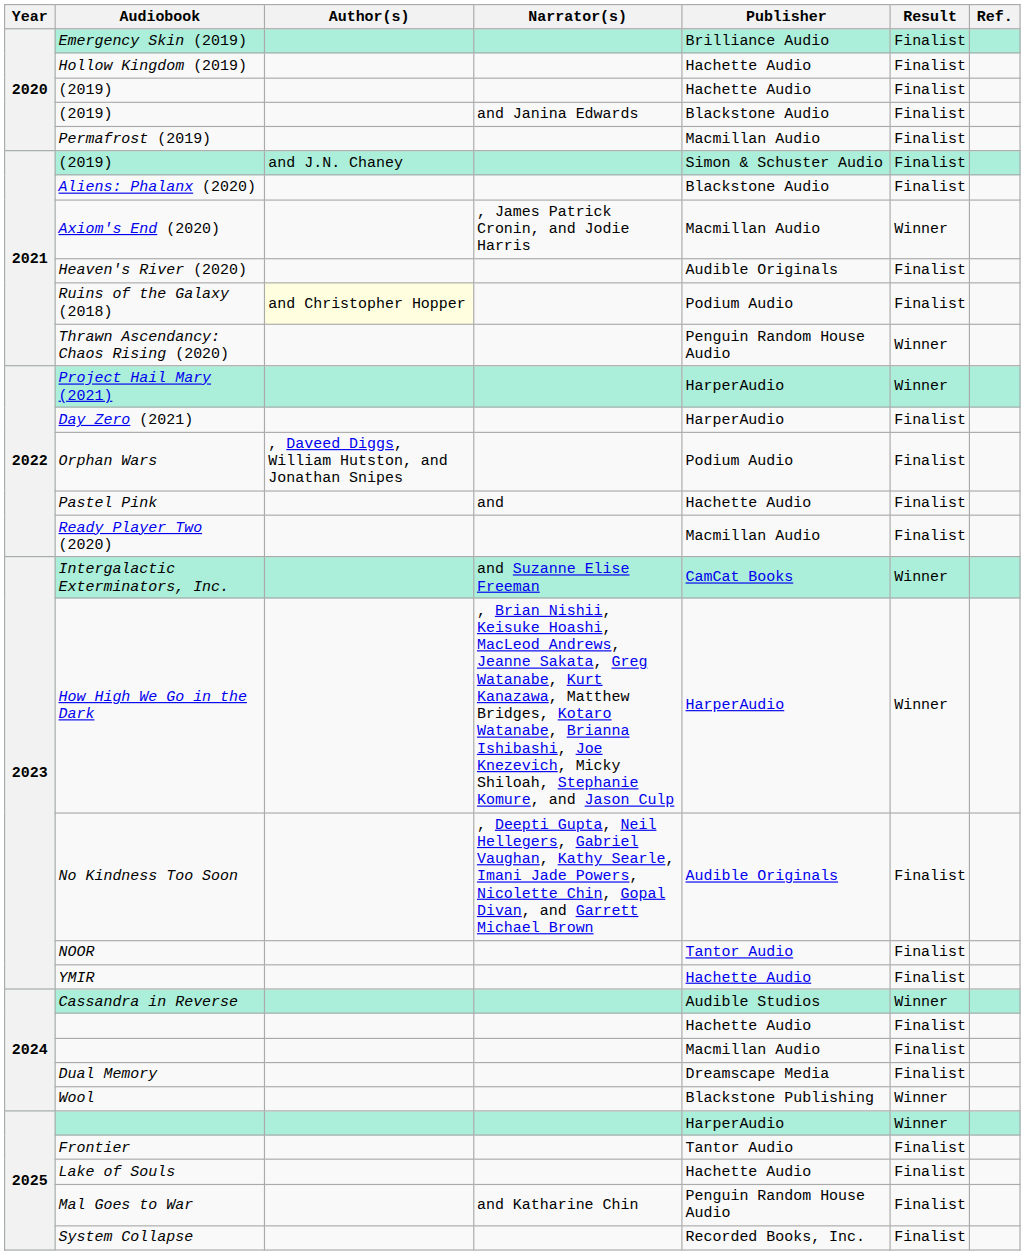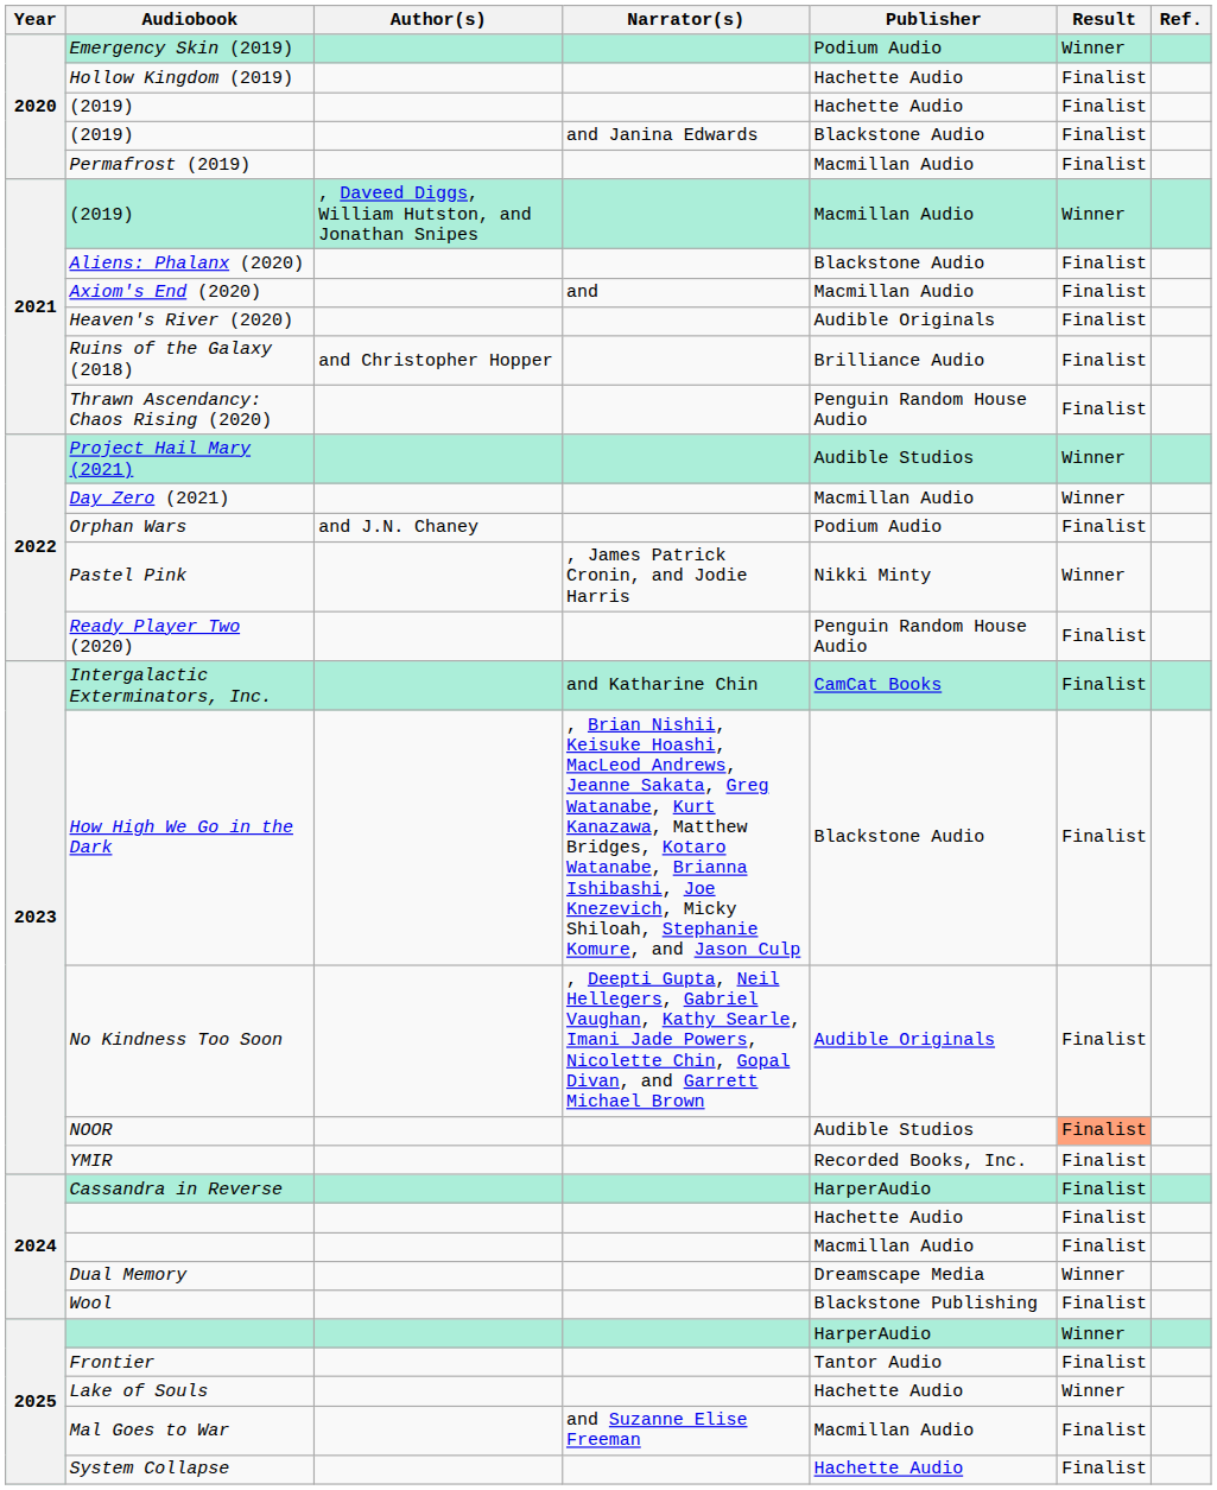 <table class="wikitable sortable mw-collapsible" style="width:100%">
 <tr>
 <th scope="col" width="5%">Year</th>
 <th scope="col" width="21%">Audiobook</th>
 <th scope="col" width="21%">Author(s)</th>
 <th scope="col" width="21%">Narrator(s)</th>
 <th scope="col" width="21%">Publisher</th>
 <th scope="col" width="6%">Result</th>
 <th scope="col" width="5%">Ref.</th>
 </tr>
 <tr style="background:#ABEED9">
 <th rowspan="5">2020<br></th>
 <td><em>Emergency Skin</em> (2019)</td>
 <td></td>
 <td></td>
-<td>Brilliance Audio</td>
-<td>Finalist</td>
+<td>Podium Audio</td>
+<td>Winner</td>
 <td></td>
 </tr>
 <tr>
 <td><em>Hollow Kingdom</em> (2019)</td>
 <td></td>
 <td></td>
 <td>Hachette Audio</td>
 <td>Finalist</td>
 <td></td>
 </tr>
 <tr>
 <td><em></em> (2019)</td>
 <td></td>
 <td></td>
 <td>Hachette Audio</td>
 <td>Finalist</td>
 <td></td>
 </tr>
 <tr>
 <td><em></em> (2019)</td>
 <td></td>
 <td> and Janina Edwards</td>
 <td>Blackstone Audio</td>
 <td>Finalist</td>
 <td></td>
 </tr>
 <tr>
 <td><em>Permafrost</em> (2019)</td>
 <td></td>
 <td></td>
 <td>Macmillan Audio</td>
 <td>Finalist</td>
 <td></td>
 </tr>
 <tr style="background:#ABEED9">
 <th rowspan="6">2021<br></th>
 <td><em></em> (2019)</td>
-<td> and J.N. Chaney</td>
+<td>, <a href='#'>Daveed Diggs</a>, William Hutston, and Jonathan Snipes</td>
 <td></td>
-<td>Simon & Schuster Audio</td>
-<td>Finalist</td>
+<td>Macmillan Audio</td>
+<td>Winner</td>
 <td></td>
 </tr>
 <tr>
 <td><em><a href='#'>Aliens: Phalanx</a></em> (2020)</td>
 <td></td>
 <td></td>
 <td>Blackstone Audio</td>
 <td>Finalist</td>
 <td></td>
 </tr>
 <tr>
 <td><em><a href='#'>Axiom's End</a></em> (2020)</td>
 <td></td>
-<td>, James Patrick Cronin, and Jodie Harris</td>
+<td> and </td>
 <td>Macmillan Audio</td>
-<td>Winner</td>
+<td>Finalist</td>
 <td></td>
 </tr>
 <tr>
 <td><em>Heaven's River</em> (2020)</td>
 <td></td>
 <td></td>
 <td>Audible Originals</td>
 <td>Finalist</td>
 <td></td>
 </tr>
 <tr>
 <td><em>Ruins of the Galaxy</em> (2018)</td>
-<td style="background: lightyellow;"> and Christopher Hopper</td>
+<td> and Christopher Hopper</td>
 <td></td>
-<td>Podium Audio</td>
+<td>Brilliance Audio</td>
 <td>Finalist</td>
 <td></td>
 </tr>
 <tr>
 <td><em>Thrawn Ascendancy: Chaos Rising</em> (2020)</td>
 <td></td>
 <td></td>
 <td>Penguin Random House Audio</td>
-<td>Winner</td>
+<td>Finalist</td>
 <td></td>
 </tr>
 <tr style="background:#ABEED9">
 <th rowspan="5">2022<br></th>
 <td><em><a href='#'>Project Hail Mary</a></em> <a href='#'>(2021)</a></td>
 <td></td>
 <td></td>
-<td>HarperAudio</td>
+<td>Audible Studios</td>
 <td>Winner</td>
 <td></td>
 </tr>
 <tr>
 <td><em><a href='#'>Day Zero</a></em> (2021)</td>
 <td></td>
 <td></td>
-<td>HarperAudio</td>
-<td>Finalist</td>
+<td>Macmillan Audio</td>
+<td>Winner</td>
 <td></td>
 </tr>
 <tr>
 <td><em>Orphan Wars</em></td>
-<td>, <a href='#'>Daveed Diggs</a>, William Hutston, and Jonathan Snipes</td>
+<td> and J.N. Chaney</td>
 <td></td>
 <td>Podium Audio</td>
 <td>Finalist</td>
 <td></td>
 </tr>
 <tr>
 <td><em>Pastel Pink</em></td>
 <td></td>
-<td> and </td>
-<td>Hachette Audio</td>
-<td>Finalist</td>
+<td>, James Patrick Cronin, and Jodie Harris</td>
+<td>Nikki Minty</td>
+<td>Winner</td>
 <td></td>
 </tr>
 <tr>
 <td><em><a href='#'>Ready Player Two</a></em> (2020)</td>
 <td></td>
 <td></td>
-<td>Macmillan Audio</td>
+<td>Penguin Random House Audio</td>
 <td>Finalist</td>
 <td></td>
 </tr>
 <tr style="background:#ABEED9">
 <th rowspan="5">2023<br></th>
 <td><em>Intergalactic Exterminators, Inc.</em></td>
 <td></td>
-<td> and <a href='#'>Suzanne Elise Freeman</a></td>
+<td> and Katharine Chin</td>
 <td><a href='#'>CamCat Books</a></td>
-<td>Winner</td>
+<td>Finalist</td>
 <td></td>
 </tr>
 <tr>
 <td><em><a href='#'>How High We Go in the Dark</a></em></td>
 <td></td>
 <td>, <a href='#'>Brian Nishii</a>, <a href='#'>Keisuke Hoashi</a>, <a href='#'>MacLeod Andrews</a>, <a href='#'>Jeanne Sakata</a>, <a href='#'>Greg Watanabe</a>, <a href='#'>Kurt Kanazawa</a>, Matthew Bridges, <a href='#'>Kotaro Watanabe</a>, <a href='#'>Brianna Ishibashi</a>, <a href='#'>Joe Knezevich</a>, Micky Shiloah, <a href='#'>Stephanie Komure</a>, and <a href='#'>Jason Culp</a></td>
-<td><a href='#'>HarperAudio</a></td>
-<td>Winner</td>
+<td>Blackstone Audio</td>
+<td>Finalist</td>
 <td></td>
 </tr>
 <tr>
 <td><em>No Kindness Too Soon</em></td>
 <td></td>
 <td>, <a href='#'>Deepti Gupta</a>, <a href='#'>Neil Hellegers</a>, <a href='#'>Gabriel Vaughan</a>, <a href='#'>Kathy Searle</a>, <a href='#'>Imani Jade Powers</a>, <a href='#'>Nicolette Chin</a>, <a href='#'>Gopal Divan</a>, and <a href='#'>Garrett Michael Brown</a></td>
 <td><a href='#'>Audible Originals</a></td>
 <td>Finalist</td>
 <td></td>
 </tr>
 <tr>
 <td><em>NOOR</em></td>
 <td></td>
 <td></td>
-<td><a href='#'>Tantor Audio</a></td>
-<td>Finalist</td>
+<td>Audible Studios</td>
+<td style="background: lightsalmon;">Finalist</td>
 <td></td>
 </tr>
 <tr>
 <td><em>YMIR</em></td>
 <td></td>
 <td></td>
-<td><a href='#'>Hachette Audio</a></td>
+<td>Recorded Books, Inc.</td>
 <td>Finalist</td>
 <td></td>
 </tr>
 <tr style="background:#ABEED9">
 <th rowspan="5">2024<br></th>
 <td><em>Cassandra in Reverse</em></td>
 <td></td>
 <td></td>
-<td>Audible Studios</td>
-<td>Winner</td>
+<td>HarperAudio</td>
+<td>Finalist</td>
 <td></td>
 </tr>
 <tr>
 <td></td>
 <td></td>
 <td></td>
 <td>Hachette Audio</td>
 <td>Finalist</td>
 <td></td>
 </tr>
 <tr>
 <td></td>
 <td></td>
 <td></td>
 <td>Macmillan Audio</td>
 <td>Finalist</td>
 <td></td>
 </tr>
 <tr>
 <td><em>Dual Memory</em></td>
 <td></td>
 <td></td>
 <td>Dreamscape Media</td>
-<td>Finalist</td>
+<td>Winner</td>
 <td></td>
 </tr>
 <tr>
 <td><em>Wool</em></td>
 <td></td>
 <td></td>
 <td>Blackstone Publishing</td>
-<td>Winner</td>
+<td>Finalist</td>
 <td></td>
 </tr>
 <tr style="background:#ABEED9">
 <th rowspan="5">2025<br></th>
 <td></td>
 <td></td>
 <td></td>
 <td>HarperAudio</td>
 <td>Winner</td>
 <td></td>
 </tr>
 <tr>
 <td><em>Frontier</em></td>
 <td></td>
 <td></td>
 <td>Tantor Audio</td>
 <td>Finalist</td>
 <td></td>
 </tr>
 <tr>
 <td><em>Lake of Souls</em></td>
 <td></td>
 <td></td>
 <td>Hachette Audio</td>
-<td>Finalist</td>
+<td>Winner</td>
 <td></td>
 </tr>
 <tr>
 <td><em>Mal Goes to War</em></td>
 <td></td>
-<td> and Katharine Chin</td>
-<td>Penguin Random House Audio</td>
+<td> and <a href='#'>Suzanne Elise Freeman</a></td>
+<td>Macmillan Audio</td>
 <td>Finalist</td>
 <td></td>
 </tr>
 <tr>
 <td><em>System Collapse</em></td>
 <td></td>
 <td></td>
-<td>Recorded Books, Inc.</td>
+<td><a href='#'>Hachette Audio</a></td>
 <td>Finalist</td>
 <td></td>
 </tr>
 </table>
